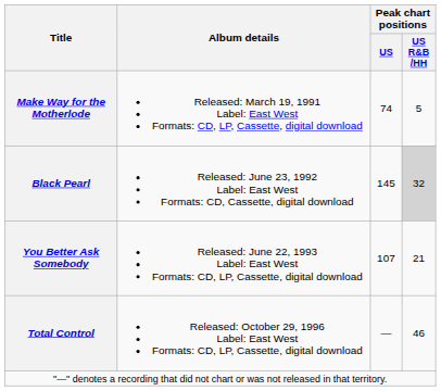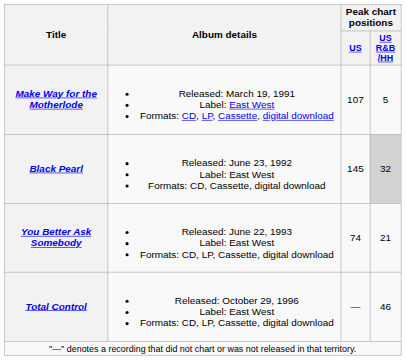 <table class="wikitable plainrowheaders" style="text-align:center;" border="1">
 <tr>
 <th scope="col" rowspan="2" style="width:10em;">Title</th>
 <th scope="col" rowspan="2" style="width:23em;">Album details</th>
 <th scope="col" colspan="2">Peak chart positions</th>
 </tr>
 <tr>
 <th scope="col" style="width:2.8em;font-size:90%;"><a href='#'>US</a><br></th>
 <th scope="col" style="width:3em;font-size:90%;"><a href='#'>US<br>R&B<br>/HH</a><br></th>
 </tr>
 <tr>
 <th scope="row"><em><a href='#'>Make Way for the Motherlode</a></em></th>
 <td><br><ul><li>Released: March 19, 1991</li><li>Label: <a href='#'>East West</a></li><li>Formats: <a href='#'>CD</a>, <a href='#'>LP</a>, <a href='#'>Cassette</a>, <a href='#'>digital download</a></li></ul></td>
-<td align="center">74</td>
+<td align="center">107</td>
 <td align="center">5</td>
 </tr>
 <tr>
 <th scope="row"><em><a href='#'>Black Pearl</a></em></th>
 <td><br><ul><li>Released: June 23, 1992</li><li>Label: East West</li><li>Formats: CD, Cassette, digital download</li></ul></td>
 <td align="center">145</td>
 <td align="center" style="background: lightgrey;">32</td>
 </tr>
 <tr>
 <th scope="row"><em><a href='#'>You Better Ask Somebody</a></em></th>
 <td><br><ul><li>Released: June 22, 1993</li><li>Label: East West</li><li>Formats: CD, LP, Cassette, digital download</li></ul></td>
-<td align="center">107</td>
+<td align="center">74</td>
 <td align="center">21</td>
 </tr>
 <tr>
 <th scope="row"><em><a href='#'>Total Control</a></em></th>
 <td><br><ul><li>Released: October 29, 1996</li><li>Label: East West</li><li>Formats: CD, LP, Cassette, digital download</li></ul></td>
 <td align="center">—</td>
 <td align="center">46</td>
 </tr>
 <tr>
 <td colspan="4" style="font-size:90%">"—" denotes a recording that did not chart or was not released in that territory.</td>
 </tr>
 </table>
